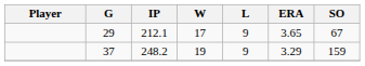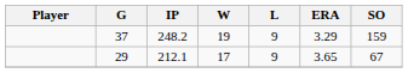 <table class="wikitable sortable">
 <tr>
 <th bgcolor="#DDDDFF" width="16%">Player</th>
 <th bgcolor="#DDDDFF" width="9%">G</th>
 <th bgcolor="#DDDDFF" width="9%">IP</th>
 <th bgcolor="#DDDDFF" width="9%">W</th>
 <th bgcolor="#DDDDFF" width="9%">L</th>
 <th bgcolor="#DDDDFF" width="9%">ERA</th>
 <th bgcolor="#DDDDFF" width="9%">SO</th>
 </tr>
 <tr align="center">
 <td></td>
+<td>37</td>
+<td>248.2</td>
+<td>19</td>
+<td>9</td>
+<td>3.29</td>
+<td>159</td>
+</tr>
+<tr align="center">
+<td></td>
 <td>29</td>
 <td>212.1</td>
 <td>17</td>
 <td>9</td>
 <td>3.65</td>
 <td>67</td>
 </tr>
 <tr align="center">
-<td></td>
-<td>37</td>
-<td>248.2</td>
-<td>19</td>
-<td>9</td>
-<td>3.29</td>
-<td>159</td>
-</tr>
-<tr align="center">
 </tr>
 </table>
